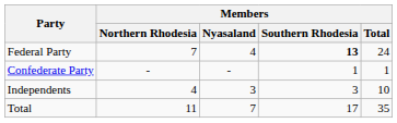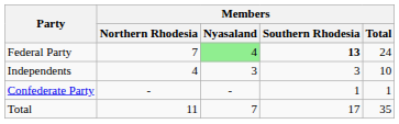 <table class="wikitable">
 <tr>
 <th align="left" rowspan=2>Party</th>
 <th align="center" colspan=4>Members</th>
 </tr>
 <tr bgcolor="CCCCCC">
 <th align="left">Northern Rhodesia</th>
 <th align="left">Nyasaland</th>
 <th align="left">Southern Rhodesia</th>
 <th align="left">Total</th>
 </tr>
 <tr>
 <td align="left">Federal Party</td>
 <td align="right">7</td>
-<td align="right">4</td>
+<td align="right" style="background: lightgreen;">4</td>
 <td align="right"><strong>13</strong></td>
 <td align="right">24</td>
+</tr>
+<tr>
+<td align="left">Independents</td>
+<td align="right">4</td>
+<td align="right">3</td>
+<td align="right">3</td>
+<td align="right">10</td>
 </tr>
 <tr>
 <td align="left"><a href='#'>Confederate Party</a></td>
 <td align="center">-</td>
 <td align="center">-</td>
 <td align="right">1</td>
 <td align="right">1</td>
 </tr>
 <tr>
-<td align="left">Independents</td>
-<td align="right">4</td>
-<td align="right">3</td>
-<td align="right">3</td>
-<td align="right">10</td>
-</tr>
-<tr>
 <td align="left">Total</td>
 <td align="right">11</td>
 <td align="right">7</td>
 <td align="right">17</td>
 <td align="right">35</td>
 </tr>
 </table>
